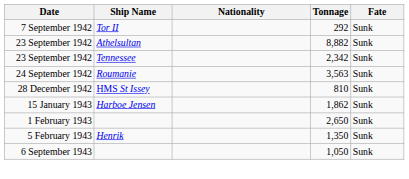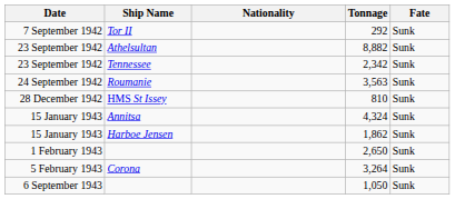 <table class="wikitable sortable">
 <tr>
 <th width="140px">Date</th>
 <th width="120px">Ship Name</th>
 <th width="220px">Nationality</th>
 <th width="25px">Tonnage</th>
 <th width="80px">Fate</th>
 </tr>
 <tr>
 <td align="right">7 September 1942</td>
 <td align="left"><a href='#'><em>Tor II</em></a></td>
 <td align="left"></td>
 <td align="right">292</td>
 <td align="left">Sunk</td>
 </tr>
 <tr>
 <td align="right">23 September 1942</td>
 <td align="left"><a href='#'><em>Athelsultan</em></a></td>
 <td align="left"></td>
 <td align="right">8,882</td>
 <td align="left">Sunk</td>
 </tr>
 <tr>
 <td align="right">23 September 1942</td>
 <td align="left"><a href='#'><em>Tennessee</em></a></td>
 <td align="left"></td>
 <td align="right">2,342</td>
 <td align="left">Sunk</td>
 </tr>
 <tr>
 <td align="right">24 September 1942</td>
 <td align="left"><a href='#'><em>Roumanie</em></a></td>
 <td align="left"></td>
 <td align="right">3,563</td>
 <td align="left">Sunk</td>
 </tr>
 <tr>
 <td align="right">28 December 1942</td>
 <td align="left"><a href='#'>HMS <em>St Issey</em></a></td>
 <td align="left"></td>
 <td align="right">810</td>
 <td align="left">Sunk</td>
 </tr>
 <tr>
 <td align="right">15 January 1943</td>
+<td align="left"><a href='#'><em>Annitsa</em></a></td>
+<td align="left"></td>
+<td align="right">4,324</td>
+<td align="left">Sunk</td>
+</tr>
+<tr>
+<td align="right">15 January 1943</td>
 <td align="left"><a href='#'><em>Harboe Jensen</em></a></td>
 <td align="left"></td>
 <td align="right">1,862</td>
 <td align="left">Sunk</td>
 </tr>
 <tr>
 <td align="right">1 February 1943</td>
 <td align="left"></td>
 <td align="left"></td>
 <td align="right">2,650</td>
 <td align="left">Sunk</td>
 </tr>
 <tr>
 <td align="right">5 February 1943</td>
-<td align="left"><a href='#'><em>Henrik</em></a></td>
+<td align="left"><a href='#'><em>Corona</em></a></td>
 <td align="left"></td>
-<td align="right">1,350</td>
+<td align="right">3,264</td>
 <td align="left">Sunk</td>
 </tr>
 <tr>
 <td align="right">6 September 1943</td>
 <td align="left"></td>
 <td align="left"></td>
 <td align="right">1,050</td>
 <td align="left">Sunk</td>
 </tr>
 </table>
